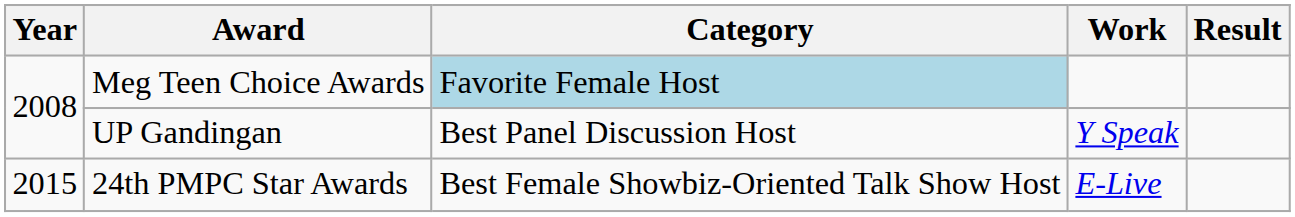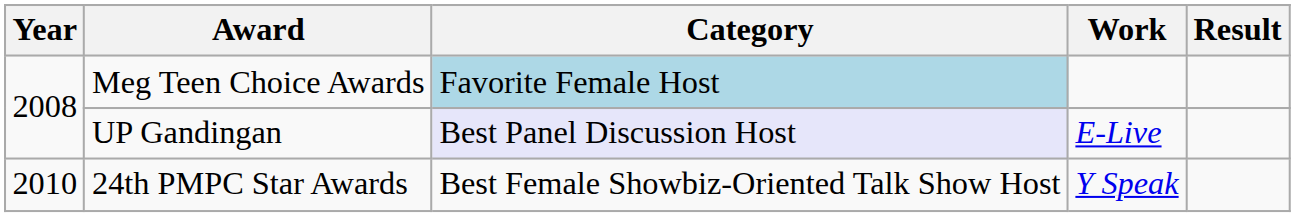 <table class="wikitable" style="font-size: 100%;">
 <tr>
 <th>Year</th>
 <th>Award</th>
 <th>Category</th>
 <th>Work</th>
 <th>Result</th>
 </tr>
 <tr>
 <td rowspan=2>2008</td>
 <td>Meg Teen Choice Awards</td>
 <td style="background: lightblue;">Favorite Female Host</td>
 <td></td>
 <td></td>
 </tr>
 <tr>
 <td>UP Gandingan</td>
-<td>Best Panel Discussion Host</td>
+<td style="background: lavender;">Best Panel Discussion Host</td>
+<td><em><a href='#'>E-Live</a></em></td>
+<td></td>
+</tr>
+<tr>
+<td>2010</td>
+<td>24th PMPC Star Awards</td>
+<td>Best Female Showbiz-Oriented Talk Show Host</td>
 <td><em><a href='#'>Y Speak</a></em></td>
 <td></td>
 </tr>
-<tr>
-<td>2015</td>
-<td>24th PMPC Star Awards</td>
-<td>Best Female Showbiz-Oriented Talk Show Host</td>
-<td><em><a href='#'>E-Live</a></em></td>
-<td></td>
-</tr>
 </table>
